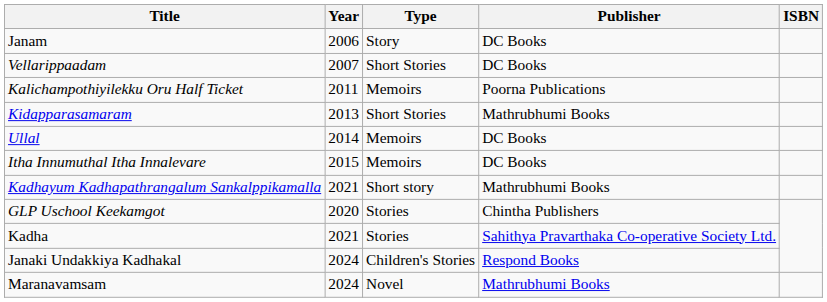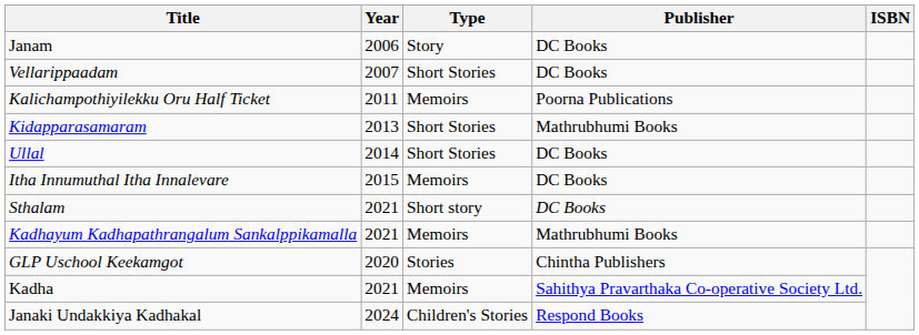 <table class="wikitable sortable">
 <tr>
 <th>Title</th>
 <th>Year</th>
 <th>Type</th>
 <th>Publisher</th>
 <th>ISBN</th>
 </tr>
 <tr>
 <td>Janam </td>
 <td>2006</td>
 <td>Story</td>
 <td>DC Books</td>
 <td><em></em></td>
 </tr>
 <tr>
 <td><em>Vellarippaadam </em></td>
 <td>2007</td>
 <td>Short Stories</td>
 <td>DC Books</td>
 <td></td>
 </tr>
 <tr>
 <td><em>Kalichampothiyilekku Oru Half Ticket </em></td>
 <td>2011</td>
 <td>Memoirs</td>
 <td>Poorna Publications</td>
 </tr>
 <tr>
 <td><em><a href='#'>Kidapparasamaram </a></em></td>
 <td>2013</td>
 <td>Short Stories</td>
 <td>Mathrubhumi Books</td>
 <td></td>
 </tr>
 <tr>
 <td><em><a href='#'>Ullal </a></em></td>
 <td>2014</td>
-<td>Memoirs</td>
+<td>Short Stories</td>
 <td>DC Books</td>
 <td></td>
 </tr>
 <tr>
 <td><em>Itha Innumuthal Itha Innalevare </em></td>
 <td>2015</td>
 <td>Memoirs</td>
 <td>DC Books</td>
 <td></td>
 </tr>
 <tr>
+<td><em>Sthalam </em></td>
+<td>2021</td>
+<td>Short story</td>
+<td><em>DC Books</em></td>
+<td></td>
+</tr>
+<tr>
 <td><em><a href='#'>Kadhayum Kadhapathrangalum Sankalppikamalla </a></em></td>
 <td>2021</td>
-<td>Short story</td>
+<td>Memoirs</td>
 <td>Mathrubhumi Books</td>
 <td></td>
 </tr>
 <tr>
 <td><em>GLP Uschool Keekamgot </em></td>
 <td>2020</td>
 <td>Stories</td>
 <td>Chintha Publishers</td>
 </tr>
 <tr>
 <td>Kadha </td>
 <td>2021</td>
-<td>Stories</td>
+<td>Memoirs</td>
 <td><a href='#'>Sahithya Pravarthaka Co-operative Society Ltd.</a></td>
 </tr>
 <tr>
 <td>Janaki Undakkiya Kadhakal </td>
 <td>2024</td>
 <td>Children's Stories</td>
 <td><a href='#'>Respond Books</a></td>
 </tr>
-<tr>
-<td>Maranavamsam </td>
-<td>2024</td>
-<td>Novel</td>
-<td><a href='#'>Mathrubhumi Books</a></td>
-<td></td>
-</tr>
 </table>
